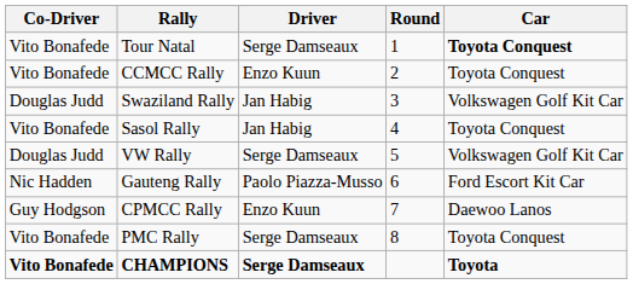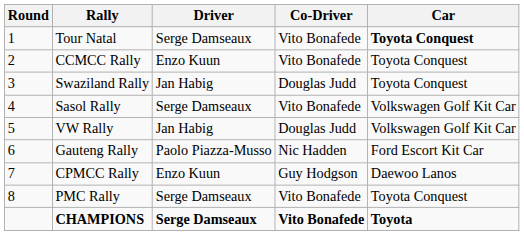 <table class="wikitable">
 <tr>
-<th>Co-Driver</th>
+<th>Round</th>
 <th>Rally</th>
 <th>Driver</th>
-<th>Round</th>
+<th>Co-Driver</th>
 <th>Car</th>
 </tr>
 <tr>
-<td>Vito Bonafede</td>
+<td>1</td>
 <td>Tour Natal</td>
 <td>Serge Damseaux</td>
-<td>1</td>
+<td>Vito Bonafede</td>
 <td><strong>Toyota Conquest</strong></td>
 </tr>
 <tr>
-<td>Vito Bonafede</td>
+<td>2</td>
 <td>CCMCC Rally</td>
 <td>Enzo Kuun</td>
-<td>2</td>
+<td>Vito Bonafede</td>
 <td>Toyota Conquest</td>
 </tr>
 <tr>
-<td>Douglas Judd</td>
+<td>3</td>
 <td>Swaziland Rally</td>
 <td>Jan Habig</td>
-<td>3</td>
+<td>Douglas Judd</td>
+<td>Toyota Conquest</td>
+</tr>
+<tr>
+<td>4</td>
+<td>Sasol Rally</td>
+<td>Serge Damseaux</td>
+<td>Vito Bonafede</td>
 <td>Volkswagen Golf Kit Car</td>
 </tr>
 <tr>
+<td>5</td>
+<td>VW Rally</td>
+<td>Jan Habig</td>
+<td>Douglas Judd</td>
+<td>Volkswagen Golf Kit Car</td>
+</tr>
+<tr>
+<td>6</td>
+<td>Gauteng Rally</td>
+<td>Paolo Piazza-Musso</td>
+<td>Nic Hadden</td>
+<td>Ford Escort Kit Car</td>
+</tr>
+<tr>
+<td>7</td>
+<td>CPMCC Rally</td>
+<td>Enzo Kuun</td>
+<td>Guy Hodgson</td>
+<td>Daewoo Lanos</td>
+</tr>
+<tr>
+<td>8</td>
+<td>PMC Rally</td>
+<td>Serge Damseaux</td>
 <td>Vito Bonafede</td>
-<td>Sasol Rally</td>
-<td>Jan Habig</td>
-<td>4</td>
 <td>Toyota Conquest</td>
 </tr>
 <tr>
-<td>Douglas Judd</td>
-<td>VW Rally</td>
-<td>Serge Damseaux</td>
-<td>5</td>
-<td>Volkswagen Golf Kit Car</td>
-</tr>
-<tr>
-<td>Nic Hadden</td>
-<td>Gauteng Rally</td>
-<td>Paolo Piazza-Musso</td>
-<td>6</td>
-<td>Ford Escort Kit Car</td>
-</tr>
-<tr>
-<td>Guy Hodgson</td>
-<td>CPMCC Rally</td>
-<td>Enzo Kuun</td>
-<td>7</td>
-<td>Daewoo Lanos</td>
-</tr>
-<tr>
-<td>Vito Bonafede</td>
-<td>PMC Rally</td>
-<td>Serge Damseaux</td>
-<td>8</td>
-<td>Toyota Conquest</td>
-</tr>
-<tr>
-<td><strong>Vito Bonafede</strong></td>
+<td></td>
 <td><strong>CHAMPIONS</strong></td>
 <td><strong>Serge Damseaux</strong></td>
-<td></td>
+<td><strong>Vito Bonafede</strong></td>
 <td><strong>Toyota</strong></td>
 </tr>
 </table>
